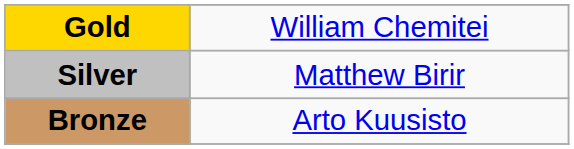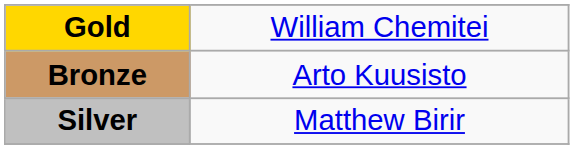 <table class="wikitable" style="text-align:center; " width="35%">
 <tr>
 <td bgcolor="gold"><strong>Gold</strong></td>
 <td><a href='#'>William Chemitei</a><br>  <small><em></em></small></td>
 </tr>
 <tr>
+<td bgcolor="CC9966"><strong>Bronze</strong></td>
+<td><a href='#'>Arto Kuusisto</a><br>  <small><em></em></small></td>
+</tr>
+<tr>
 <td bgcolor="silver"><strong>Silver</strong></td>
 <td><a href='#'>Matthew Birir</a><br>  <small><em></em></small></td>
 </tr>
-<tr>
-<td bgcolor="CC9966"><strong>Bronze</strong></td>
-<td><a href='#'>Arto Kuusisto</a><br>  <small><em></em></small></td>
-</tr>
 </table>
